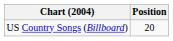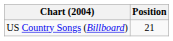 <table class="wikitable sortable">
 <tr>
 <th scope="col">Chart (2004)</th>
 <th scope="col">Position</th>
 </tr>
 <tr>
 <td>US <a href='#'>Country Songs</a> (<em><a href='#'>Billboard</a></em>)</td>
-<td align="center">20</td>
+<td align="center">21</td>
 </tr>
 </table>
